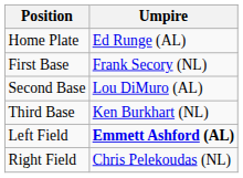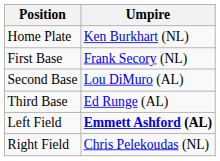 <table class="wikitable">
 <tr>
 <th>Position</th>
 <th>Umpire</th>
 </tr>
 <tr>
 <td>Home Plate</td>
-<td><a href='#'>Ed Runge</a> (AL)</td>
+<td><a href='#'>Ken Burkhart</a> (NL)</td>
 </tr>
 <tr>
 <td>First Base</td>
 <td><a href='#'>Frank Secory</a> (NL)</td>
 </tr>
 <tr>
 <td>Second Base</td>
 <td><a href='#'>Lou DiMuro</a> (AL)</td>
 </tr>
 <tr>
 <td>Third Base</td>
-<td><a href='#'>Ken Burkhart</a> (NL)</td>
+<td><a href='#'>Ed Runge</a> (AL)</td>
 </tr>
 <tr>
 <td>Left Field</td>
 <td><strong><a href='#'>Emmett Ashford</a> (AL)</strong></td>
 </tr>
 <tr>
 <td>Right Field</td>
 <td><a href='#'>Chris Pelekoudas</a> (NL)</td>
 </tr>
 </table>
